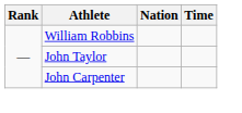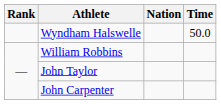 <table class="wikitable sortable" style="text-align:center">
 <tr>
 <th>Rank</th>
 <th>Athlete</th>
 <th>Nation</th>
 <th>Time</th>
+</tr>
+<tr>
+<td></td>
+<td align=left data-sort-value="Halswelle, Wyndham"><a href='#'>Wyndham Halswelle</a></td>
+<td align=left></td>
+<td>50.0</td>
 </tr>
 <tr>
 <td rowspan=3 data-sort-value=2>—</td>
 <td align=left data-sort-value="Robbins, William"><a href='#'>William Robbins</a></td>
 <td align=left></td>
 <td></td>
 </tr>
 <tr>
 <td align=left data-sort-value="Taylor, John"><a href='#'>John Taylor</a></td>
 <td align=left></td>
 <td></td>
 </tr>
 <tr>
 <td align=left data-sort-value="Carpenter, John"><a href='#'>John Carpenter</a></td>
 <td align=left></td>
 <td></td>
 </tr>
 </table>
